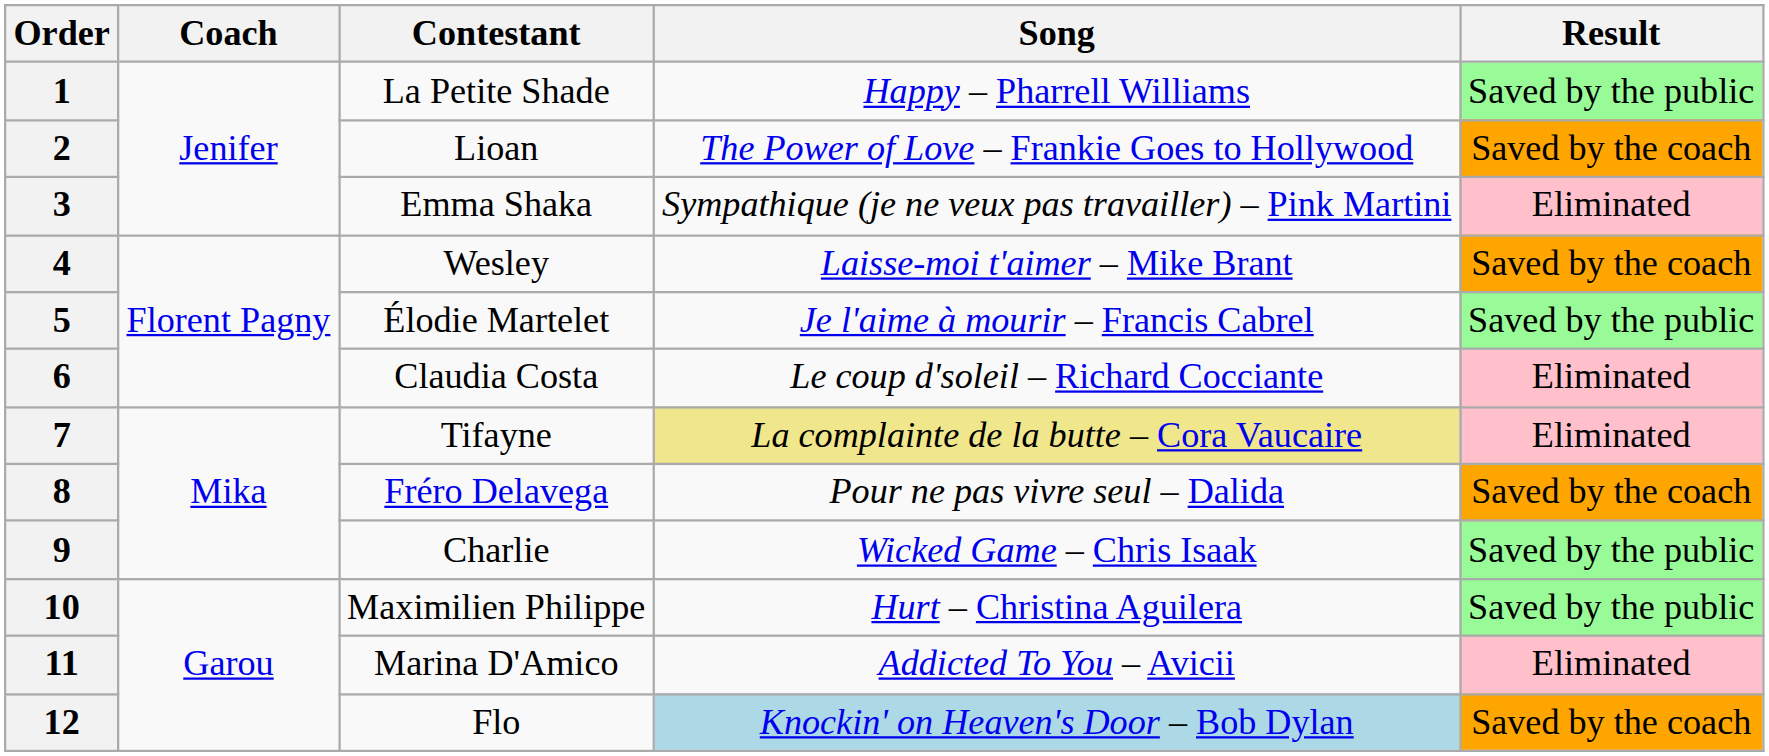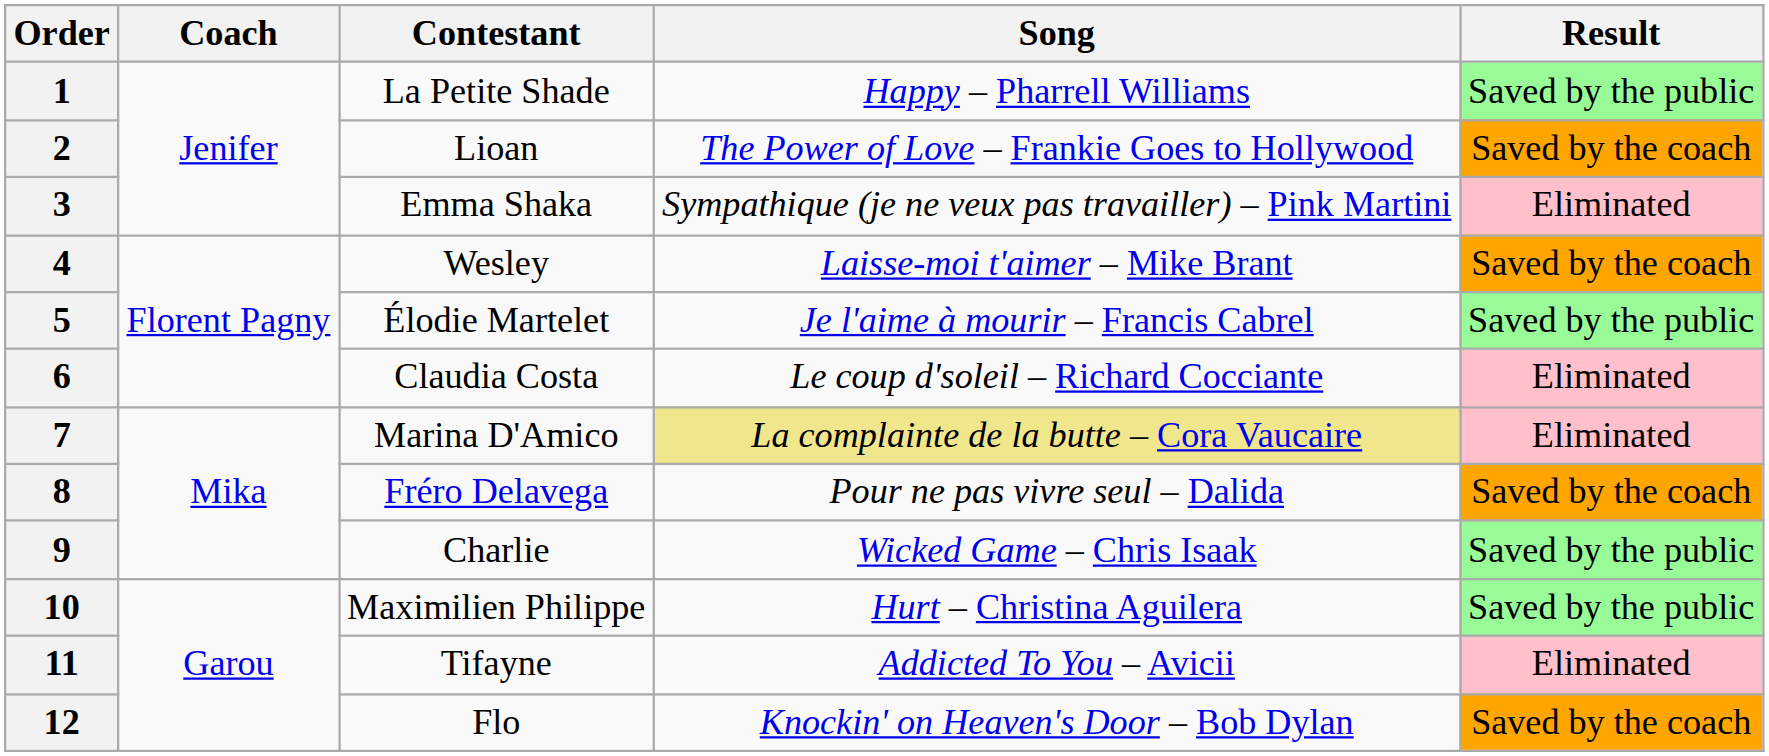 <table class="wikitable sortable" style="text-align: center; width: auto;">
 <tr>
 <th>Order</th>
 <th>Coach</th>
 <th>Contestant</th>
 <th>Song</th>
 <th>Result</th>
 </tr>
 <tr>
 <th>1</th>
 <td rowspan=3><a href='#'>Jenifer</a></td>
 <td>La Petite Shade</td>
 <td><em><a href='#'>Happy</a></em> – <a href='#'>Pharrell Williams</a></td>
 <td style="background:palegreen">Saved by the public</td>
 </tr>
 <tr>
 <th>2</th>
 <td>Lioan</td>
 <td><em><a href='#'>The Power of Love</a></em> – <a href='#'>Frankie Goes to Hollywood</a></td>
 <td style="background:orange">Saved by the coach</td>
 </tr>
 <tr>
 <th>3</th>
 <td>Emma Shaka</td>
 <td><em>Sympathique (je ne veux pas travailler)</em> – <a href='#'>Pink Martini</a></td>
 <td style="background:pink">Eliminated</td>
 </tr>
 <tr>
 <th>4</th>
 <td rowspan=3><a href='#'>Florent Pagny</a></td>
 <td>Wesley</td>
 <td><em><a href='#'>Laisse-moi t'aimer</a></em> – <a href='#'>Mike Brant</a></td>
 <td style="background:orange">Saved by the coach</td>
 </tr>
 <tr>
 <th>5</th>
 <td>Élodie Martelet</td>
 <td><em><a href='#'>Je l'aime à mourir</a></em> – <a href='#'>Francis Cabrel</a></td>
 <td style="background:palegreen">Saved by the public</td>
 </tr>
 <tr>
 <th>6</th>
 <td>Claudia Costa</td>
 <td><em>Le coup d'soleil</em> – <a href='#'>Richard Cocciante</a></td>
 <td style="background:pink">Eliminated</td>
 </tr>
 <tr>
 <th>7</th>
 <td rowspan=3><a href='#'>Mika</a></td>
-<td>Tifayne</td>
+<td>Marina D'Amico</td>
 <td style="background: khaki;"><em>La complainte de la butte</em> – <a href='#'>Cora Vaucaire</a></td>
 <td style="background:pink">Eliminated</td>
 </tr>
 <tr>
 <th>8</th>
 <td><a href='#'>Fréro Delavega</a></td>
 <td><em>Pour ne pas vivre seul</em> – <a href='#'>Dalida</a></td>
 <td style="background:orange">Saved by the coach</td>
 </tr>
 <tr>
 <th>9</th>
 <td>Charlie</td>
 <td><em><a href='#'>Wicked Game</a></em> – <a href='#'>Chris Isaak</a></td>
 <td style="background:palegreen">Saved by the public</td>
 </tr>
 <tr>
 <th>10</th>
 <td rowspan=3><a href='#'>Garou</a></td>
 <td>Maximilien Philippe</td>
 <td><em><a href='#'>Hurt</a></em> – <a href='#'>Christina Aguilera</a></td>
 <td style="background:palegreen">Saved by the public</td>
 </tr>
 <tr>
 <th>11</th>
-<td>Marina D'Amico</td>
+<td>Tifayne</td>
 <td><em><a href='#'>Addicted To You</a></em> – <a href='#'>Avicii</a></td>
 <td style="background:pink">Eliminated</td>
 </tr>
 <tr>
 <th>12</th>
 <td>Flo</td>
-<td style="background: lightblue;"><em><a href='#'>Knockin' on Heaven's Door</a></em> – <a href='#'>Bob Dylan</a></td>
+<td><em><a href='#'>Knockin' on Heaven's Door</a></em> – <a href='#'>Bob Dylan</a></td>
 <td style="background:orange">Saved by the coach</td>
 </tr>
 </table>
